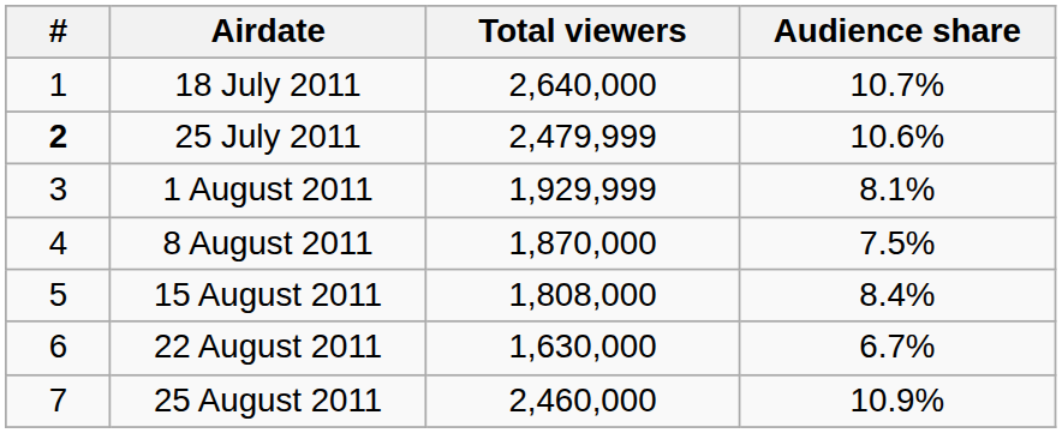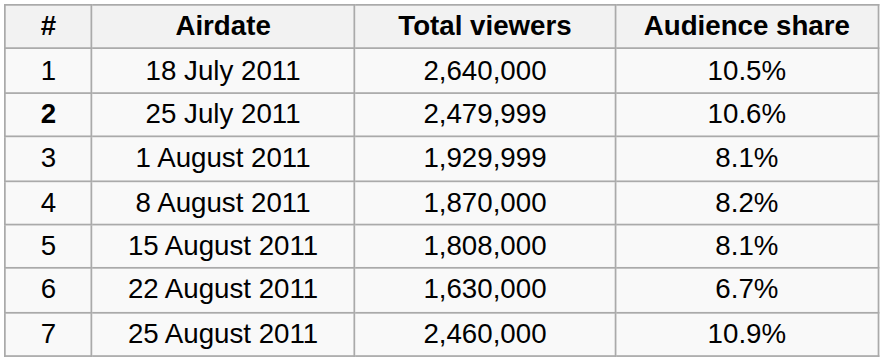 <table class="wikitable" style="text-align:center; width:40%;">
 <tr>
 <th width="10%">#</th>
 <th width="30%">Airdate</th>
 <th width="30%">Total viewers</th>
 <th width="30%">Audience share</th>
 </tr>
 <tr>
 <td>1</td>
 <td>18 July 2011</td>
 <td>2,640,000</td>
-<td>10.7%</td>
+<td>10.5%</td>
 </tr>
 <tr>
 <td><strong>2</strong></td>
 <td>25 July 2011</td>
 <td>2,479,999</td>
 <td>10.6%</td>
 </tr>
 <tr>
 <td>3</td>
 <td>1 August 2011</td>
 <td>1,929,999</td>
 <td>8.1%</td>
 </tr>
 <tr>
 <td>4</td>
 <td>8 August 2011</td>
 <td>1,870,000</td>
-<td>7.5%</td>
+<td>8.2%</td>
 </tr>
 <tr>
 <td>5</td>
 <td>15 August 2011</td>
 <td>1,808,000</td>
-<td>8.4%</td>
+<td>8.1%</td>
 </tr>
 <tr>
 <td>6</td>
 <td>22 August 2011</td>
 <td>1,630,000</td>
 <td>6.7%</td>
 </tr>
 <tr>
 <td>7</td>
 <td>25 August 2011</td>
 <td>2,460,000</td>
 <td>10.9%</td>
 </tr>
 </table>
